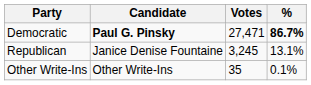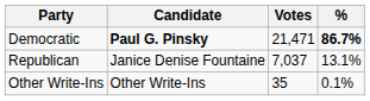 <table class="wikitable">
 <tr>
 <th>Party</th>
 <th>Candidate</th>
 <th>Votes</th>
 <th>%</th>
 </tr>
 <tr>
 <td>Democratic</td>
 <td><strong>Paul G. Pinsky</strong></td>
-<td>27,471</td>
+<td>21,471</td>
 <td><strong>86.7%</strong></td>
 </tr>
 <tr>
 <td>Republican</td>
 <td>Janice Denise Fountaine</td>
-<td>3,245</td>
+<td>7,037</td>
 <td>13.1%</td>
 </tr>
 <tr>
 <td>Other Write-Ins</td>
 <td>Other Write-Ins</td>
 <td>35</td>
 <td>0.1%</td>
 </tr>
 </table>
